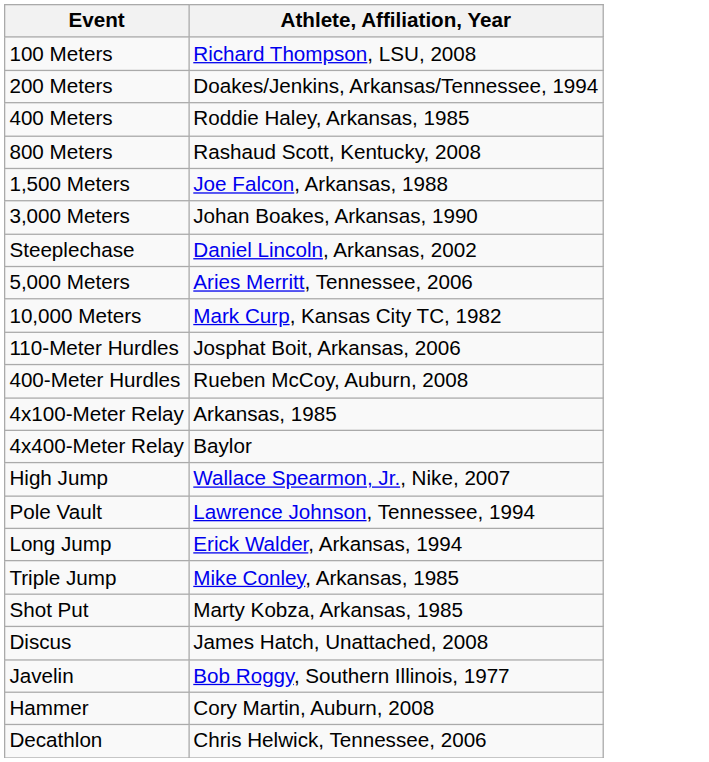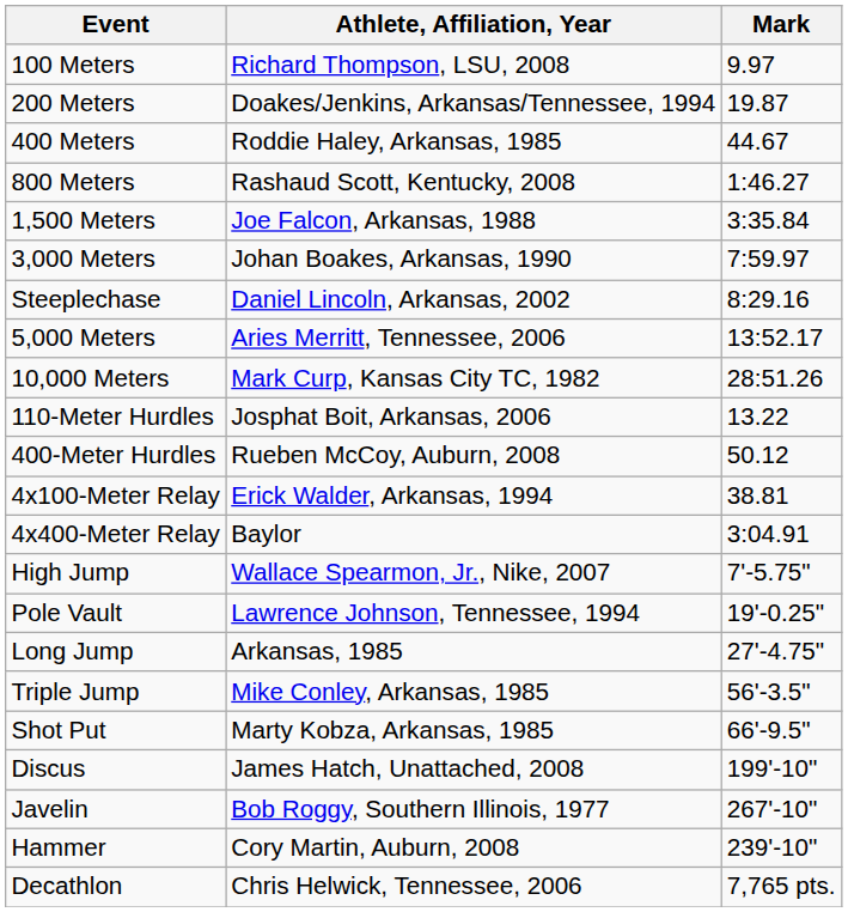 <table class="wikitable" border="1">
 <tr>
 <th>Event</th>
 <th>Athlete, Affiliation, Year</th>
+<th>Mark</th>
 </tr>
 <tr>
 <td>100 Meters</td>
 <td><a href='#'>Richard Thompson</a>, LSU, 2008</td>
+<td>9.97</td>
 </tr>
 <tr>
 <td>200 Meters</td>
 <td>Doakes/Jenkins, Arkansas/Tennessee, 1994</td>
+<td>19.87</td>
 </tr>
 <tr>
 <td>400 Meters</td>
 <td>Roddie Haley, Arkansas, 1985</td>
+<td>44.67</td>
 </tr>
 <tr>
 <td>800 Meters</td>
 <td>Rashaud Scott, Kentucky, 2008</td>
+<td>1:46.27</td>
 </tr>
 <tr>
 <td>1,500 Meters</td>
 <td><a href='#'>Joe Falcon</a>, Arkansas, 1988</td>
+<td>3:35.84</td>
 </tr>
 <tr>
 <td>3,000 Meters</td>
 <td>Johan Boakes, Arkansas, 1990</td>
+<td>7:59.97</td>
 </tr>
 <tr>
 <td>Steeplechase</td>
 <td><a href='#'>Daniel Lincoln</a>, Arkansas, 2002</td>
+<td>8:29.16</td>
 </tr>
 <tr>
 <td>5,000 Meters</td>
 <td><a href='#'>Aries Merritt</a>, Tennessee, 2006</td>
+<td>13:52.17</td>
 </tr>
 <tr>
 <td>10,000 Meters</td>
 <td><a href='#'>Mark Curp</a>, Kansas City TC, 1982</td>
+<td>28:51.26</td>
 </tr>
 <tr>
 <td>110-Meter Hurdles</td>
 <td>Josphat Boit, Arkansas, 2006</td>
+<td>13.22</td>
 </tr>
 <tr>
 <td>400-Meter Hurdles</td>
 <td>Rueben McCoy, Auburn, 2008</td>
+<td>50.12</td>
 </tr>
 <tr>
 <td>4x100-Meter Relay</td>
-<td>Arkansas, 1985</td>
+<td><a href='#'>Erick Walder</a>, Arkansas, 1994</td>
+<td>38.81</td>
 </tr>
 <tr>
 <td>4x400-Meter Relay</td>
 <td>Baylor</td>
+<td>3:04.91</td>
 </tr>
 <tr>
 <td>High Jump</td>
 <td><a href='#'>Wallace Spearmon, Jr.</a>, Nike, 2007</td>
+<td>7'-5.75"</td>
 </tr>
 <tr>
 <td>Pole Vault</td>
 <td><a href='#'>Lawrence Johnson</a>, Tennessee, 1994</td>
+<td>19'-0.25"</td>
 </tr>
 <tr>
 <td>Long Jump</td>
-<td><a href='#'>Erick Walder</a>, Arkansas, 1994</td>
+<td>Arkansas, 1985</td>
+<td>27'-4.75"</td>
 </tr>
 <tr>
 <td>Triple Jump</td>
 <td><a href='#'>Mike Conley</a>, Arkansas, 1985</td>
+<td>56'-3.5"</td>
 </tr>
 <tr>
 <td>Shot Put</td>
 <td>Marty Kobza, Arkansas, 1985</td>
+<td>66'-9.5"</td>
 </tr>
 <tr>
 <td>Discus</td>
 <td>James Hatch, Unattached, 2008</td>
+<td>199'-10"</td>
 </tr>
 <tr>
 <td>Javelin</td>
 <td><a href='#'>Bob Roggy</a>, Southern Illinois, 1977</td>
+<td>267'-10"</td>
 </tr>
 <tr>
 <td>Hammer</td>
 <td>Cory Martin, Auburn, 2008</td>
+<td>239'-10"</td>
 </tr>
 <tr>
 <td>Decathlon</td>
 <td>Chris Helwick, Tennessee, 2006</td>
+<td>7,765 pts.</td>
 </tr>
 </table>
